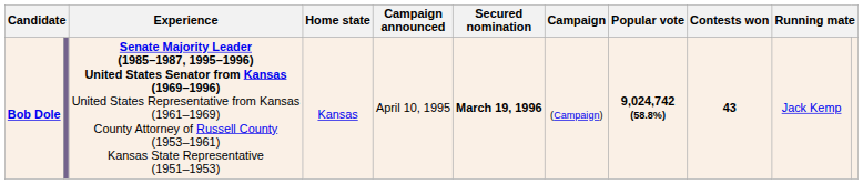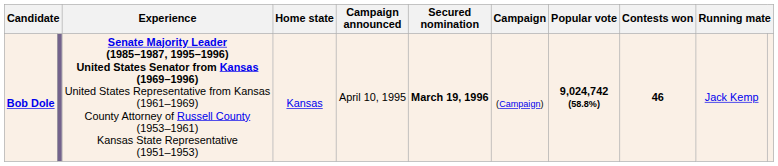 <table class="wikitable sortable" style="text-align:center">
 <tr>
 <th colspan="2">Candidate</th>
 <th class="unsortable">Experience</th>
 <th>Home state</th>
 <th>Campaign<br>announced</th>
 <th>Secured<br>nomination</th>
 <th data-sort-type="date">Campaign</th>
 <th>Popular vote</th>
 <th>Contests won</th>
 <th colspan="2">Running mate</th>
 </tr>
 <tr style="background:linen;">
 <th style="background:linen;" scope="row" data-sort-=""><br><a href='#'>Bob Dole</a></th>
 <td style="background:#73638c;"></td>
 <td><strong><a href='#'>Senate Majority Leader</a></strong><br><strong>(1985–1987, 1995–1996)<br>United States Senator from <a href='#'>Kansas</a><br>(1969–1996)</strong><br>United States Representative from Kansas<br>(1961–1969)<br>County Attorney of <a href='#'>Russell County</a><br>(1953–1961)<br>Kansas State Representative<br>(1951–1953)</td>
 <td><br><a href='#'>Kansas</a></td>
 <td>April 10, 1995</td>
 <td><strong>March 19, 1996</strong></td>
 <td data-sort-value="0"><br><small>(<a href='#'>Campaign</a>)</small></td>
 <td data-sort-value="14,015,993"><strong>9,024,742</strong><br><small><strong>(58.8%)</strong></small></td>
-<td data-sort-value="44"><strong>43</strong></td>
+<td data-sort-value="44"><strong>46</strong></td>
 <td><a href='#'>Jack Kemp</a></td>
 <td></td>
 </tr>
 </table>
